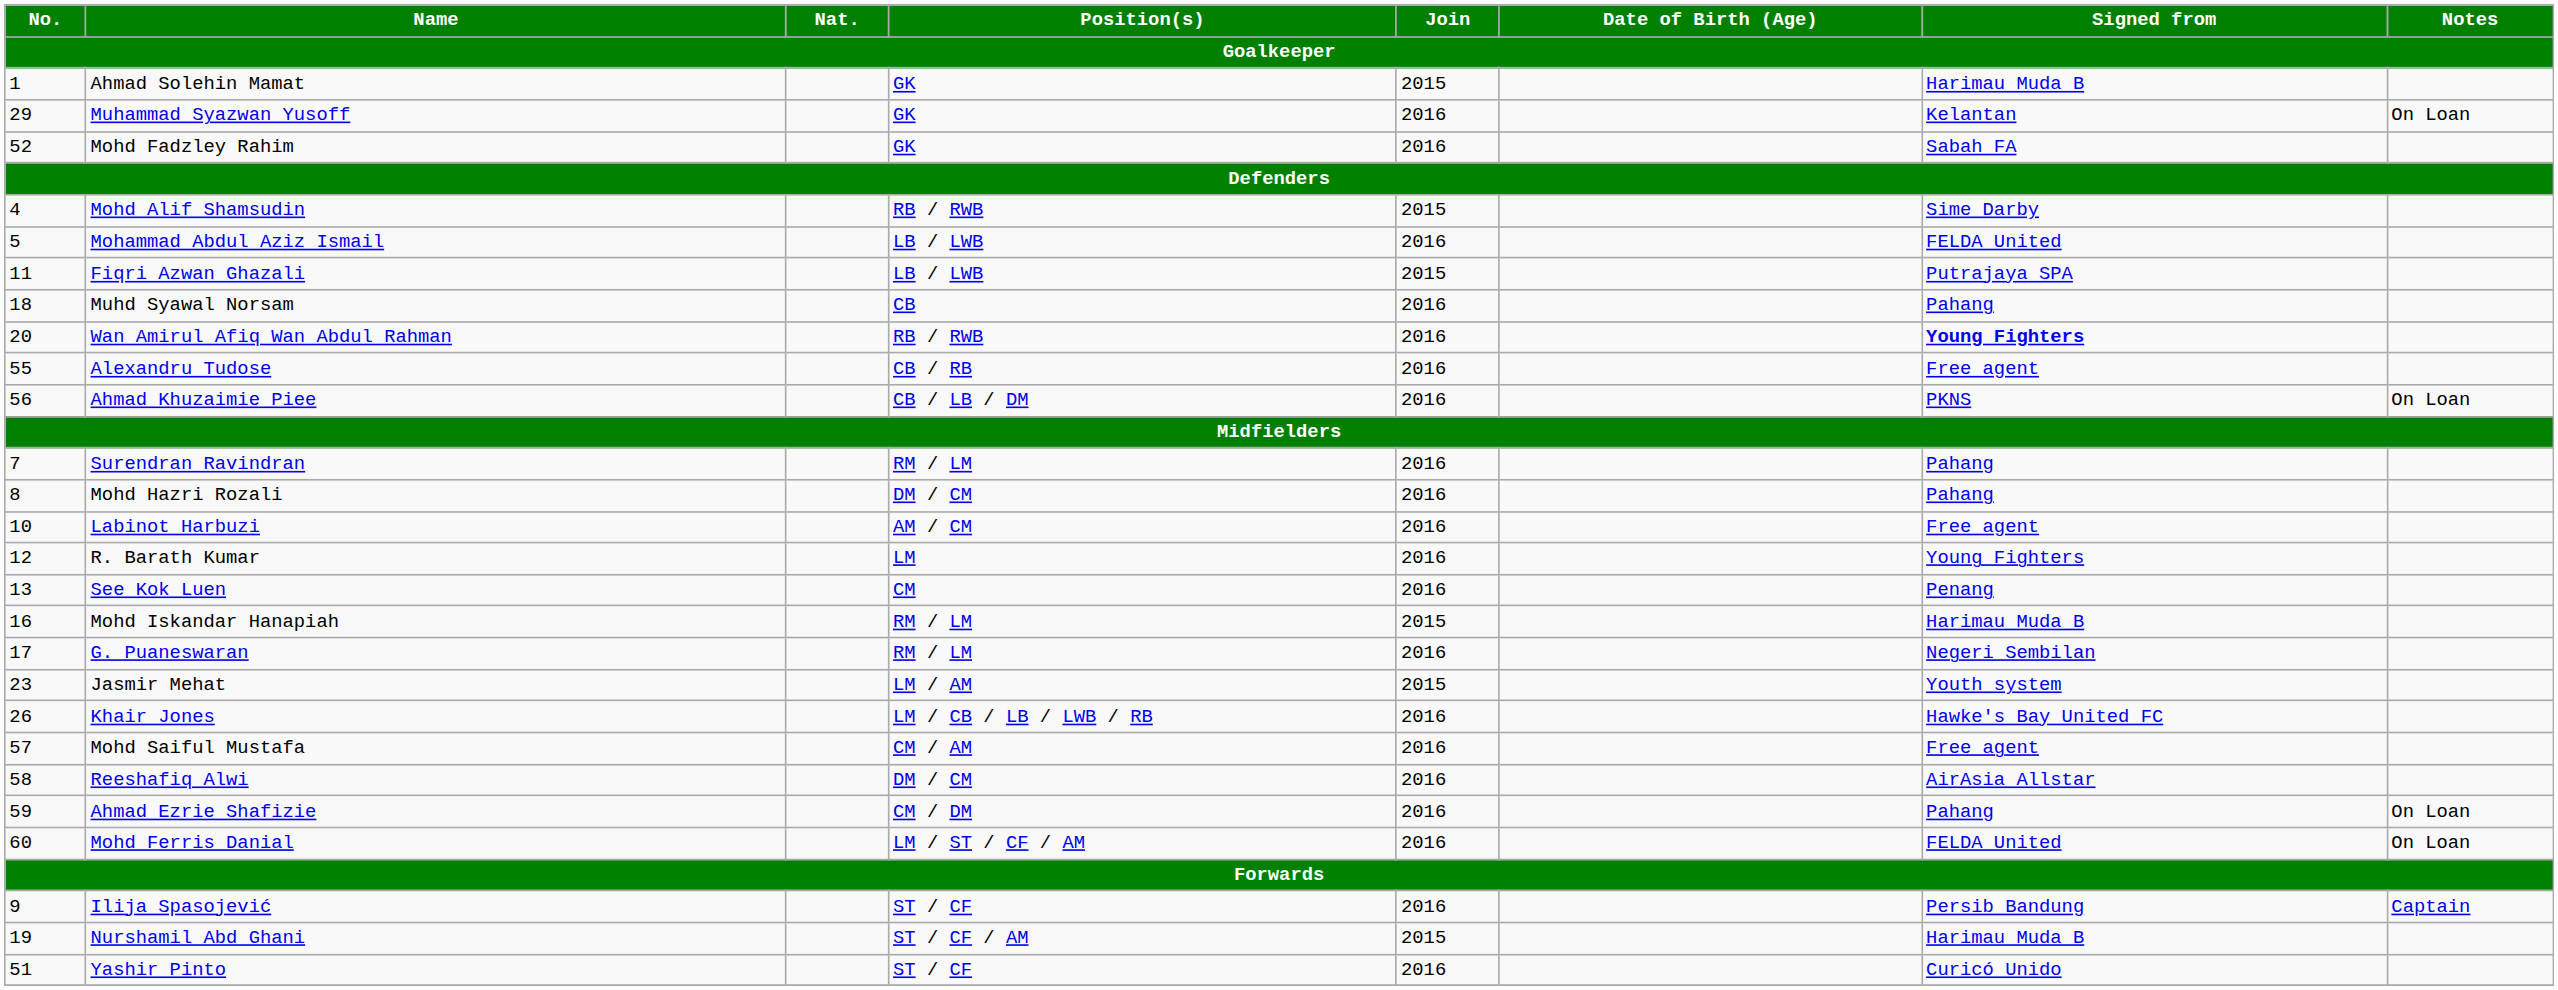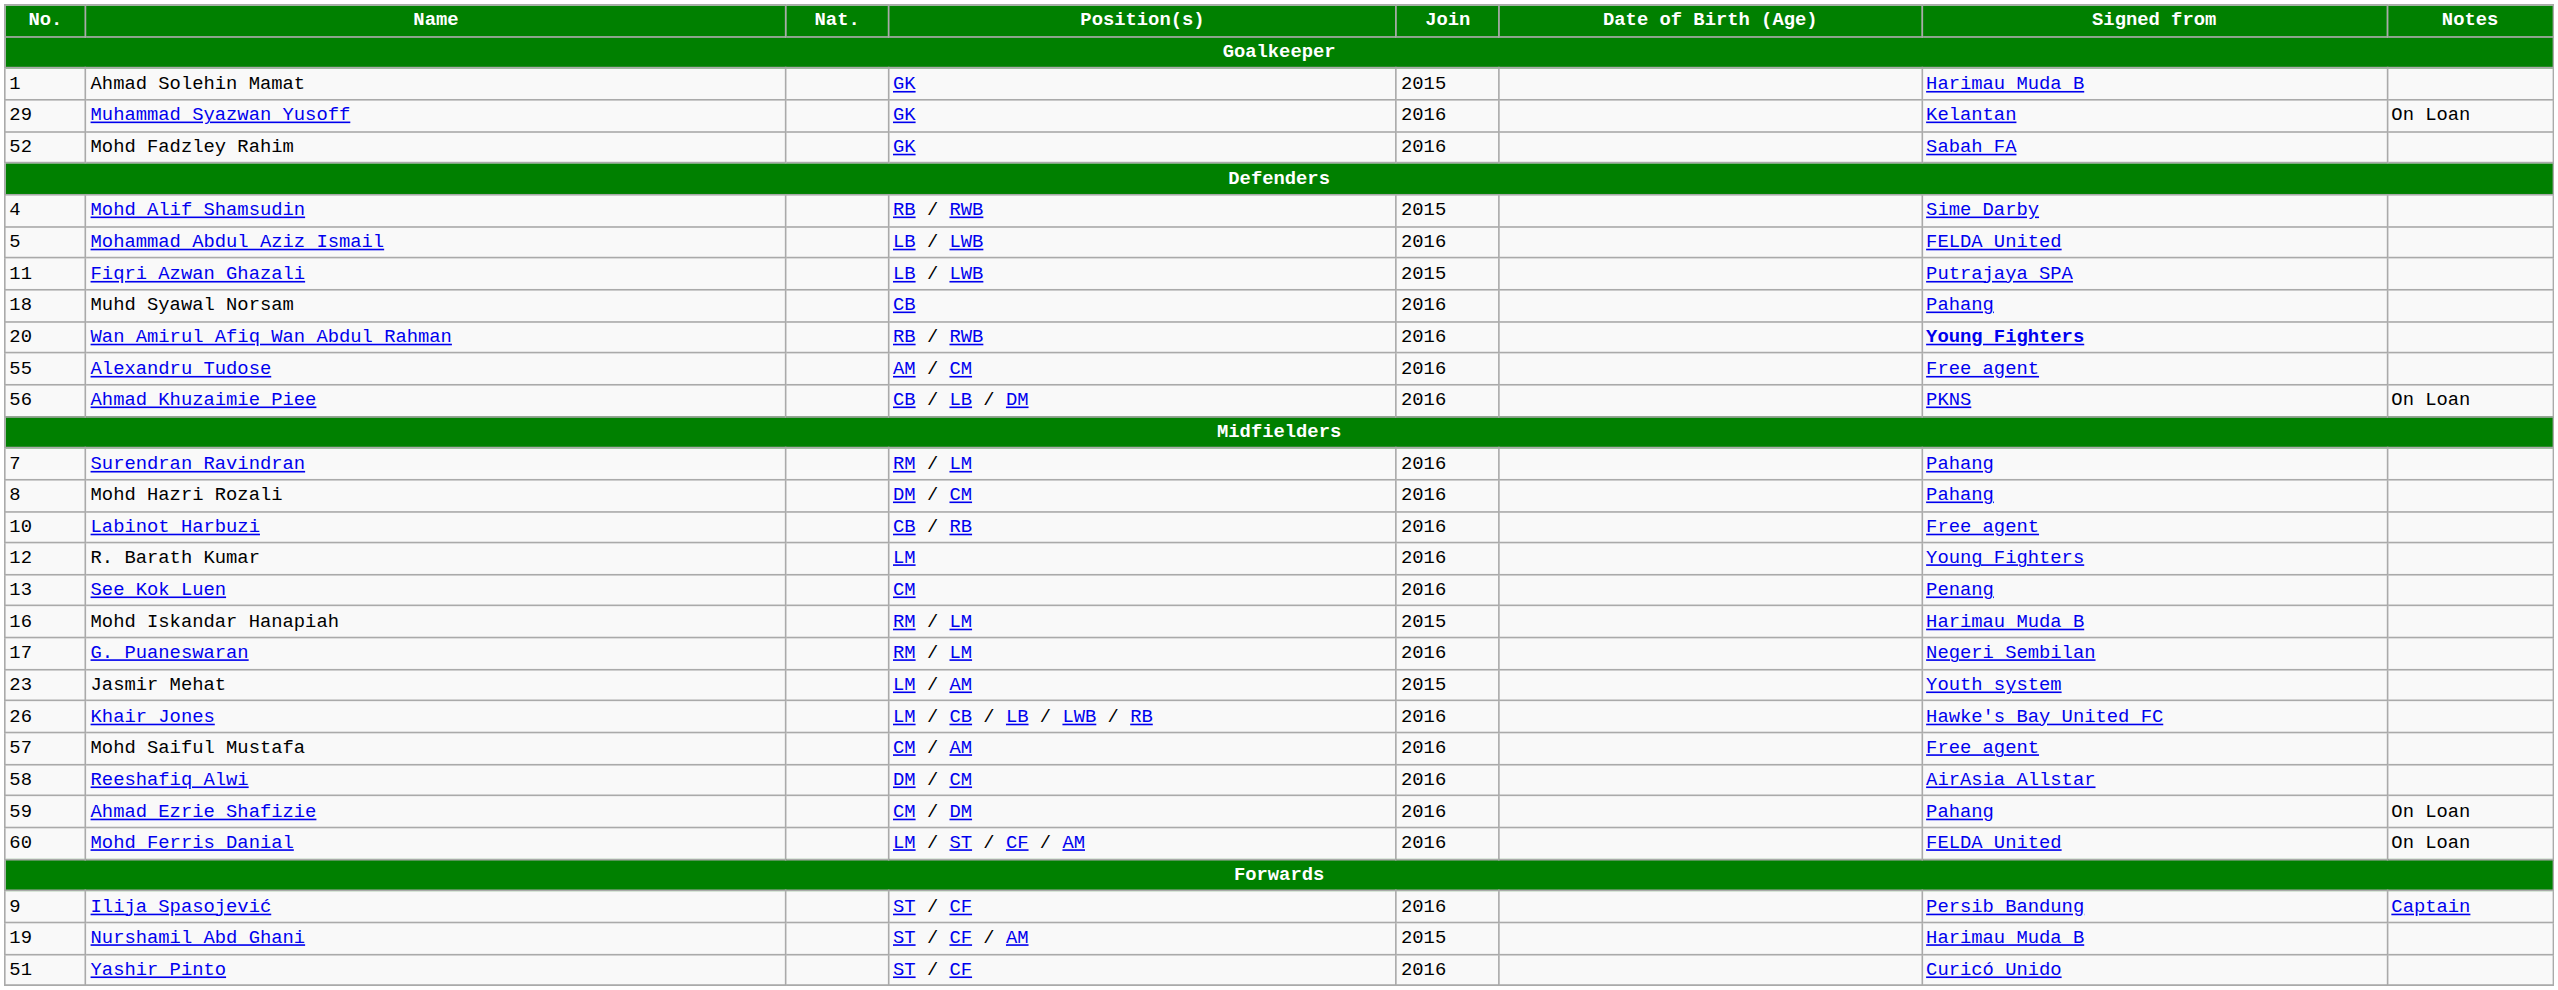 <table class="wikitable sortable"  style="text-align: left; font-size:90%" width=100%>
 <tr>
 <th style="background:green; color:White;">No.</th>
 <th style="background:green; color:White;">Name</th>
 <th style="background:green; color:White;">Nat.</th>
 <th style="background:green; color:White;">Position(s)</th>
 <th style="background:green; color:White;">Join</th>
 <th style="background:green; color:White;">Date of Birth (Age)</th>
 <th style="background:green; color:White;">Signed from</th>
 <th style="background:green; color:White;">Notes</th>
 </tr>
 <tr>
 <th colspan="11"  style="background:green; color:White; text-align:center;">Goalkeeper</th>
 </tr>
 <tr>
 <td>1</td>
 <td>Ahmad Solehin Mamat</td>
 <td></td>
 <td><a href='#'>GK</a></td>
 <td>2015</td>
 <td></td>
 <td><a href='#'>Harimau Muda B</a></td>
 <td></td>
 </tr>
 <tr>
 <td>29</td>
 <td><a href='#'>Muhammad Syazwan Yusoff</a></td>
 <td></td>
 <td><a href='#'>GK</a></td>
 <td>2016</td>
 <td></td>
 <td><a href='#'>Kelantan</a></td>
 <td>On Loan</td>
 </tr>
 <tr>
 <td>52</td>
 <td>Mohd Fadzley Rahim</td>
 <td></td>
 <td><a href='#'>GK</a></td>
 <td>2016</td>
 <td></td>
 <td><a href='#'>Sabah FA</a></td>
 <td></td>
 </tr>
 <tr>
 <th colspan="11"  style="background:green; color:White; text-align:center;">Defenders</th>
 </tr>
 <tr>
 <td>4</td>
 <td><a href='#'>Mohd Alif Shamsudin</a></td>
 <td></td>
 <td><a href='#'>RB</a> / <a href='#'>RWB</a></td>
 <td>2015</td>
 <td></td>
 <td><a href='#'>Sime Darby</a></td>
 <td></td>
 </tr>
 <tr>
 <td>5</td>
 <td><a href='#'>Mohammad Abdul Aziz Ismail</a></td>
 <td></td>
 <td><a href='#'>LB</a> / <a href='#'>LWB</a></td>
 <td>2016</td>
 <td></td>
 <td><a href='#'>FELDA United</a></td>
 <td></td>
 </tr>
 <tr>
 <td>11</td>
 <td><a href='#'>Fiqri Azwan Ghazali</a></td>
 <td></td>
 <td><a href='#'>LB</a> / <a href='#'>LWB</a></td>
 <td>2015</td>
 <td></td>
 <td><a href='#'>Putrajaya SPA</a></td>
 <td></td>
 </tr>
 <tr>
 <td>18</td>
 <td>Muhd Syawal Norsam</td>
 <td></td>
 <td><a href='#'>CB</a></td>
 <td>2016</td>
 <td></td>
 <td><a href='#'>Pahang</a></td>
 <td></td>
 </tr>
 <tr>
 <td>20</td>
 <td><a href='#'>Wan Amirul Afiq Wan Abdul Rahman</a></td>
 <td></td>
 <td><a href='#'>RB</a> / <a href='#'>RWB</a></td>
 <td>2016</td>
 <td></td>
 <td><strong><a href='#'>Young Fighters</a></strong></td>
 <td></td>
 </tr>
 <tr>
 <td>55</td>
 <td><a href='#'>Alexandru Tudose</a></td>
 <td></td>
-<td><a href='#'>CB</a> / <a href='#'>RB</a></td>
+<td><a href='#'>AM</a> / <a href='#'>CM</a></td>
 <td>2016</td>
 <td></td>
 <td><a href='#'>Free agent</a></td>
 <td></td>
 </tr>
 <tr>
 <td>56</td>
 <td><a href='#'>Ahmad Khuzaimie Piee</a></td>
 <td></td>
 <td><a href='#'>CB</a> / <a href='#'>LB</a> / <a href='#'>DM</a></td>
 <td>2016</td>
 <td></td>
 <td><a href='#'>PKNS</a></td>
 <td>On Loan</td>
 </tr>
 <tr>
 <th colspan="11"  style="background:green; color:White; text-align:center;">Midfielders</th>
 </tr>
 <tr>
 <td>7</td>
 <td><a href='#'>Surendran Ravindran</a></td>
 <td></td>
 <td><a href='#'>RM</a> / <a href='#'>LM</a></td>
 <td>2016</td>
 <td></td>
 <td><a href='#'>Pahang</a></td>
 <td></td>
 </tr>
 <tr>
 <td>8</td>
 <td>Mohd Hazri Rozali</td>
 <td></td>
 <td><a href='#'>DM</a> / <a href='#'>CM</a></td>
 <td>2016</td>
 <td></td>
 <td><a href='#'>Pahang</a></td>
 <td></td>
 </tr>
 <tr>
 <td>10</td>
 <td><a href='#'>Labinot Harbuzi</a></td>
 <td> </td>
-<td><a href='#'>AM</a> / <a href='#'>CM</a></td>
+<td><a href='#'>CB</a> / <a href='#'>RB</a></td>
 <td>2016</td>
 <td></td>
 <td><a href='#'>Free agent</a></td>
 <td></td>
 </tr>
 <tr>
 <td>12</td>
 <td>R. Barath Kumar</td>
 <td></td>
 <td><a href='#'>LM</a></td>
 <td>2016</td>
 <td></td>
 <td><a href='#'>Young Fighters</a></td>
 <td></td>
 </tr>
 <tr>
 <td>13</td>
 <td><a href='#'>See Kok Luen</a></td>
 <td></td>
 <td><a href='#'>CM</a></td>
 <td>2016</td>
 <td></td>
 <td><a href='#'>Penang</a></td>
 <td></td>
 </tr>
 <tr>
 <td>16</td>
 <td>Mohd Iskandar Hanapiah</td>
 <td></td>
 <td><a href='#'>RM</a> / <a href='#'>LM</a></td>
 <td>2015</td>
 <td></td>
 <td><a href='#'>Harimau Muda B</a></td>
 <td></td>
 </tr>
 <tr>
 <td>17</td>
 <td><a href='#'>G. Puaneswaran</a></td>
 <td></td>
 <td><a href='#'>RM</a> / <a href='#'>LM</a></td>
 <td>2016</td>
 <td></td>
 <td><a href='#'>Negeri Sembilan</a></td>
 <td></td>
 </tr>
 <tr>
 <td>23</td>
 <td>Jasmir Mehat</td>
 <td></td>
 <td><a href='#'>LM</a> / <a href='#'>AM</a></td>
 <td>2015</td>
 <td></td>
 <td><a href='#'>Youth system</a></td>
 <td></td>
 </tr>
 <tr>
 <td>26</td>
 <td><a href='#'>Khair Jones</a></td>
 <td> </td>
 <td><a href='#'>LM</a> / <a href='#'>CB</a> / <a href='#'>LB</a> / <a href='#'>LWB</a> / <a href='#'>RB</a></td>
 <td>2016</td>
 <td></td>
 <td><a href='#'>Hawke's Bay United FC</a></td>
 <td></td>
 </tr>
 <tr>
 <td>57</td>
 <td>Mohd Saiful Mustafa</td>
 <td></td>
 <td><a href='#'>CM</a> / <a href='#'>AM</a></td>
 <td>2016</td>
 <td></td>
 <td><a href='#'>Free agent</a></td>
 <td></td>
 </tr>
 <tr>
 <td>58</td>
 <td><a href='#'>Reeshafiq Alwi</a></td>
 <td></td>
 <td><a href='#'>DM</a> / <a href='#'>CM</a></td>
 <td>2016</td>
 <td></td>
 <td><a href='#'>AirAsia Allstar</a></td>
 <td></td>
 </tr>
 <tr>
 <td>59</td>
 <td><a href='#'>Ahmad Ezrie Shafizie</a></td>
 <td></td>
 <td><a href='#'>CM</a> / <a href='#'>DM</a></td>
 <td>2016</td>
 <td></td>
 <td><a href='#'>Pahang</a></td>
 <td>On Loan</td>
 </tr>
 <tr>
 <td>60</td>
 <td><a href='#'>Mohd Ferris Danial</a></td>
 <td></td>
 <td><a href='#'>LM</a> / <a href='#'>ST</a> / <a href='#'>CF</a> / <a href='#'>AM</a></td>
 <td>2016</td>
 <td></td>
 <td><a href='#'>FELDA United</a></td>
 <td>On Loan</td>
 </tr>
 <tr>
 <th colspan="11"  style="background:green; color:White; text-align:center;">Forwards</th>
 </tr>
 <tr>
 <td>9</td>
 <td><a href='#'>Ilija Spasojević</a></td>
 <td> </td>
 <td><a href='#'>ST</a> / <a href='#'>CF</a></td>
 <td>2016</td>
 <td></td>
 <td><a href='#'>Persib Bandung</a></td>
 <td><a href='#'>Captain</a></td>
 </tr>
 <tr>
 <td>19</td>
 <td><a href='#'>Nurshamil Abd Ghani</a></td>
 <td></td>
 <td><a href='#'>ST</a> / <a href='#'>CF</a> / <a href='#'>AM</a></td>
 <td>2015</td>
 <td></td>
 <td><a href='#'>Harimau Muda B</a></td>
 <td></td>
 </tr>
 <tr>
 <td>51</td>
 <td><a href='#'>Yashir Pinto</a></td>
 <td> </td>
 <td><a href='#'>ST</a> / <a href='#'>CF</a></td>
 <td>2016</td>
 <td></td>
 <td><a href='#'>Curicó Unido</a></td>
 <td></td>
 </tr>
 <tr>
 </tr>
 </table>
